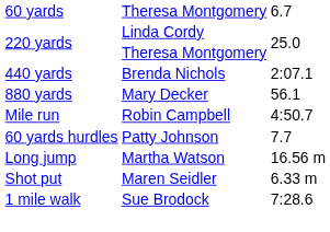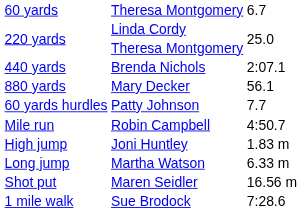 <table>
 <tr>
 <td><a href='#'>60 yards</a></td>
 <td><a href='#'>Theresa Montgomery</a></td>
 <td>6.7</td>
 <td></td>
 <td></td>
 <td></td>
 <td></td>
 </tr>
 <tr>
 <td rowspan=2><a href='#'>220 yards</a></td>
 <td><a href='#'>Linda Cordy</a></td>
 <td rowspan=2>25.0</td>
 <td rowspan=2></td>
 <td rowspan=2></td>
 <td rowspan=2></td>
 <td rowspan=2></td>
 </tr>
 <tr>
 <td><a href='#'>Theresa Montgomery</a></td>
 </tr>
 <tr>
 <td><a href='#'>440 yards</a></td>
 <td><a href='#'>Brenda Nichols</a></td>
 <td>2:07.1</td>
 <td></td>
 <td></td>
 <td></td>
 <td></td>
 </tr>
 <tr>
 <td><a href='#'>880 yards</a></td>
 <td><a href='#'>Mary Decker</a></td>
 <td>56.1</td>
 <td></td>
 <td></td>
 <td></td>
 <td></td>
 </tr>
 <tr>
+<td><a href='#'>60 yards hurdles</a></td>
+<td><a href='#'>Patty Johnson</a></td>
+<td>7.7</td>
+<td></td>
+<td></td>
+<td></td>
+<td></td>
+</tr>
+<tr>
 <td><a href='#'>Mile run</a></td>
 <td><a href='#'>Robin Campbell</a></td>
 <td>4:50.7</td>
 <td></td>
 <td></td>
 <td></td>
 <td></td>
 </tr>
 <tr>
-<td><a href='#'>60 yards hurdles</a></td>
-<td><a href='#'>Patty Johnson</a></td>
-<td>7.7</td>
+<td><a href='#'>High jump</a></td>
+<td><a href='#'>Joni Huntley</a></td>
+<td>1.83 m</td>
 <td></td>
 <td></td>
 <td></td>
 <td></td>
 </tr>
 <tr>
 <td><a href='#'>Long jump</a></td>
 <td><a href='#'>Martha Watson</a></td>
-<td>16.56 m</td>
+<td>6.33 m</td>
 <td></td>
 <td></td>
 <td></td>
 <td></td>
 </tr>
 <tr>
 <td><a href='#'>Shot put</a></td>
 <td><a href='#'>Maren Seidler</a></td>
-<td>6.33 m</td>
+<td>16.56 m</td>
 <td></td>
 <td></td>
 <td></td>
 <td></td>
 </tr>
 <tr>
 <td><a href='#'>1 mile walk</a></td>
 <td><a href='#'>Sue Brodock</a></td>
 <td>7:28.6</td>
 <td></td>
 <td></td>
 <td></td>
 <td></td>
 </tr>
 </table>
